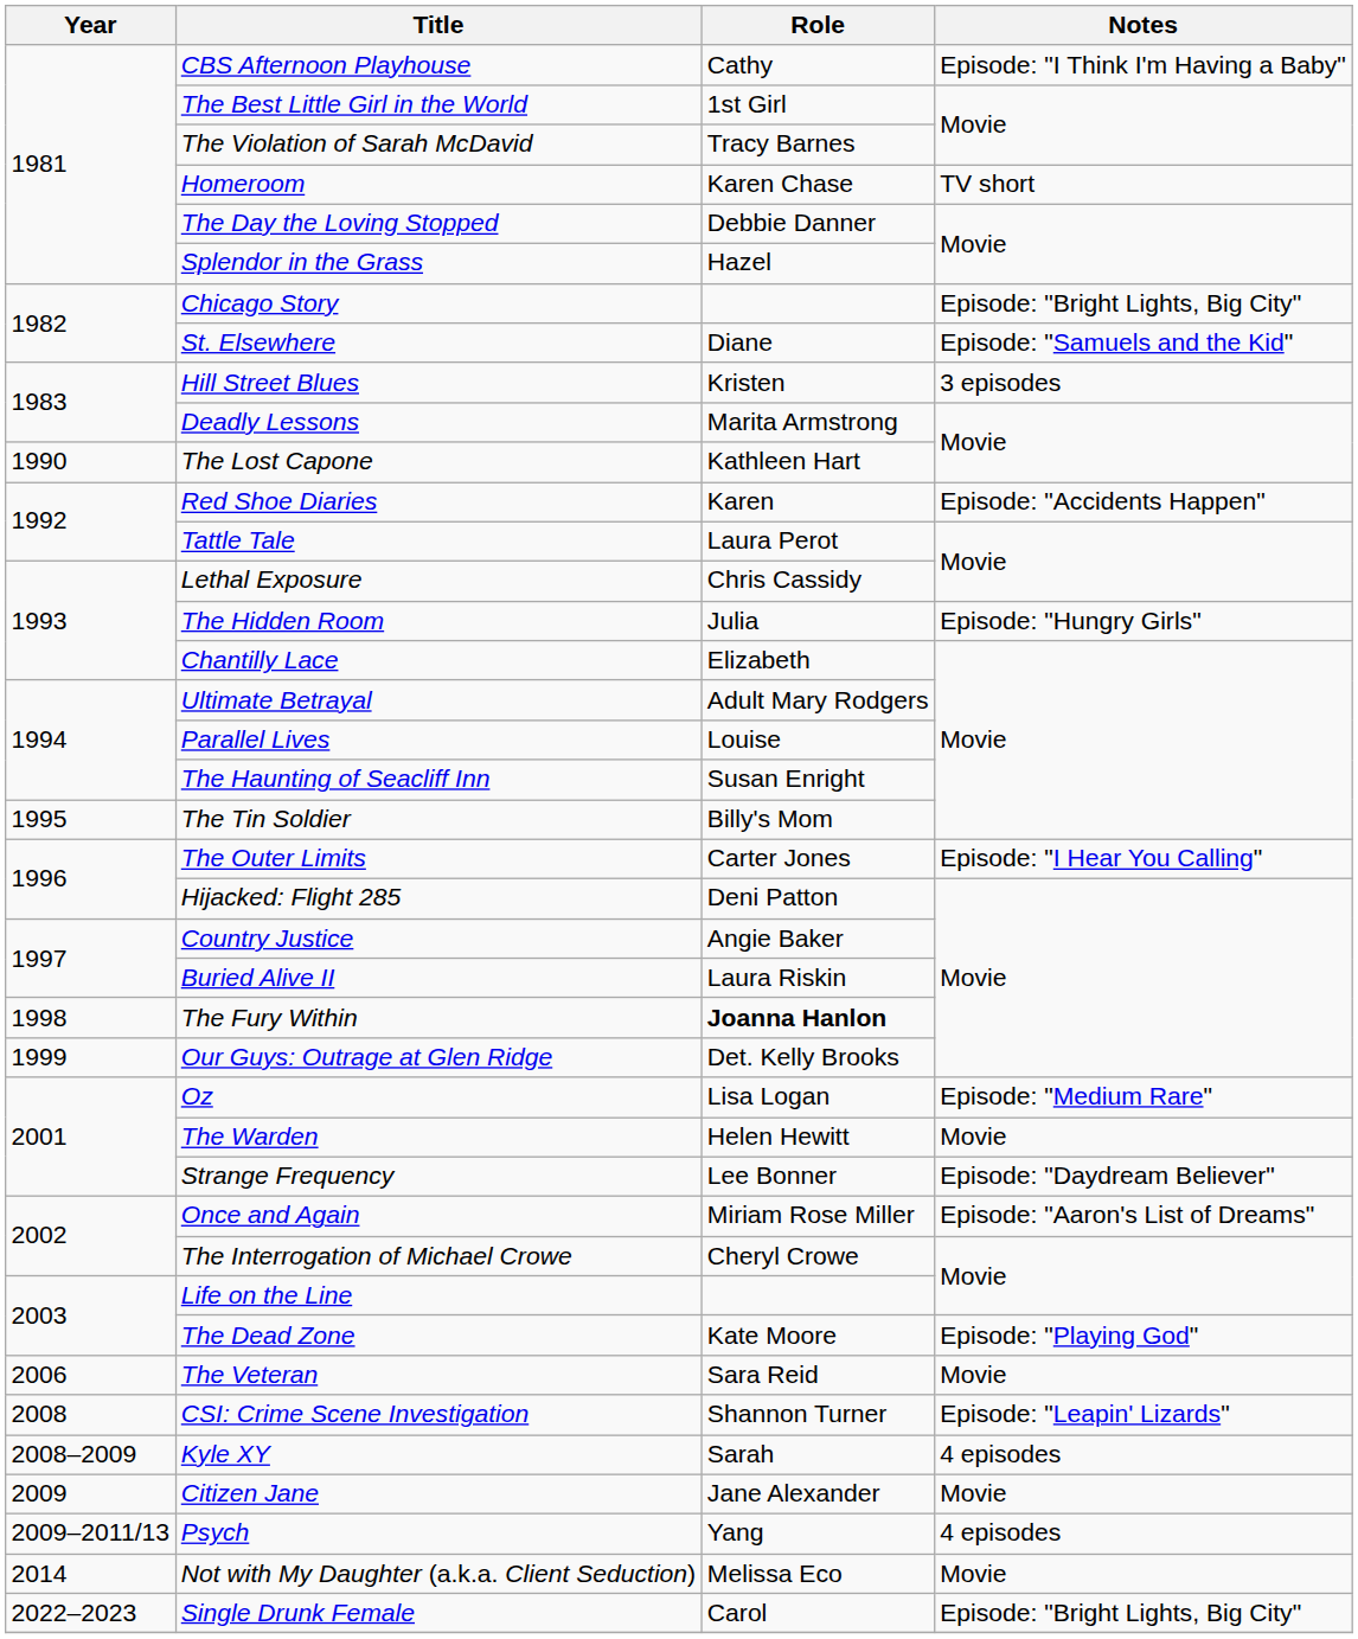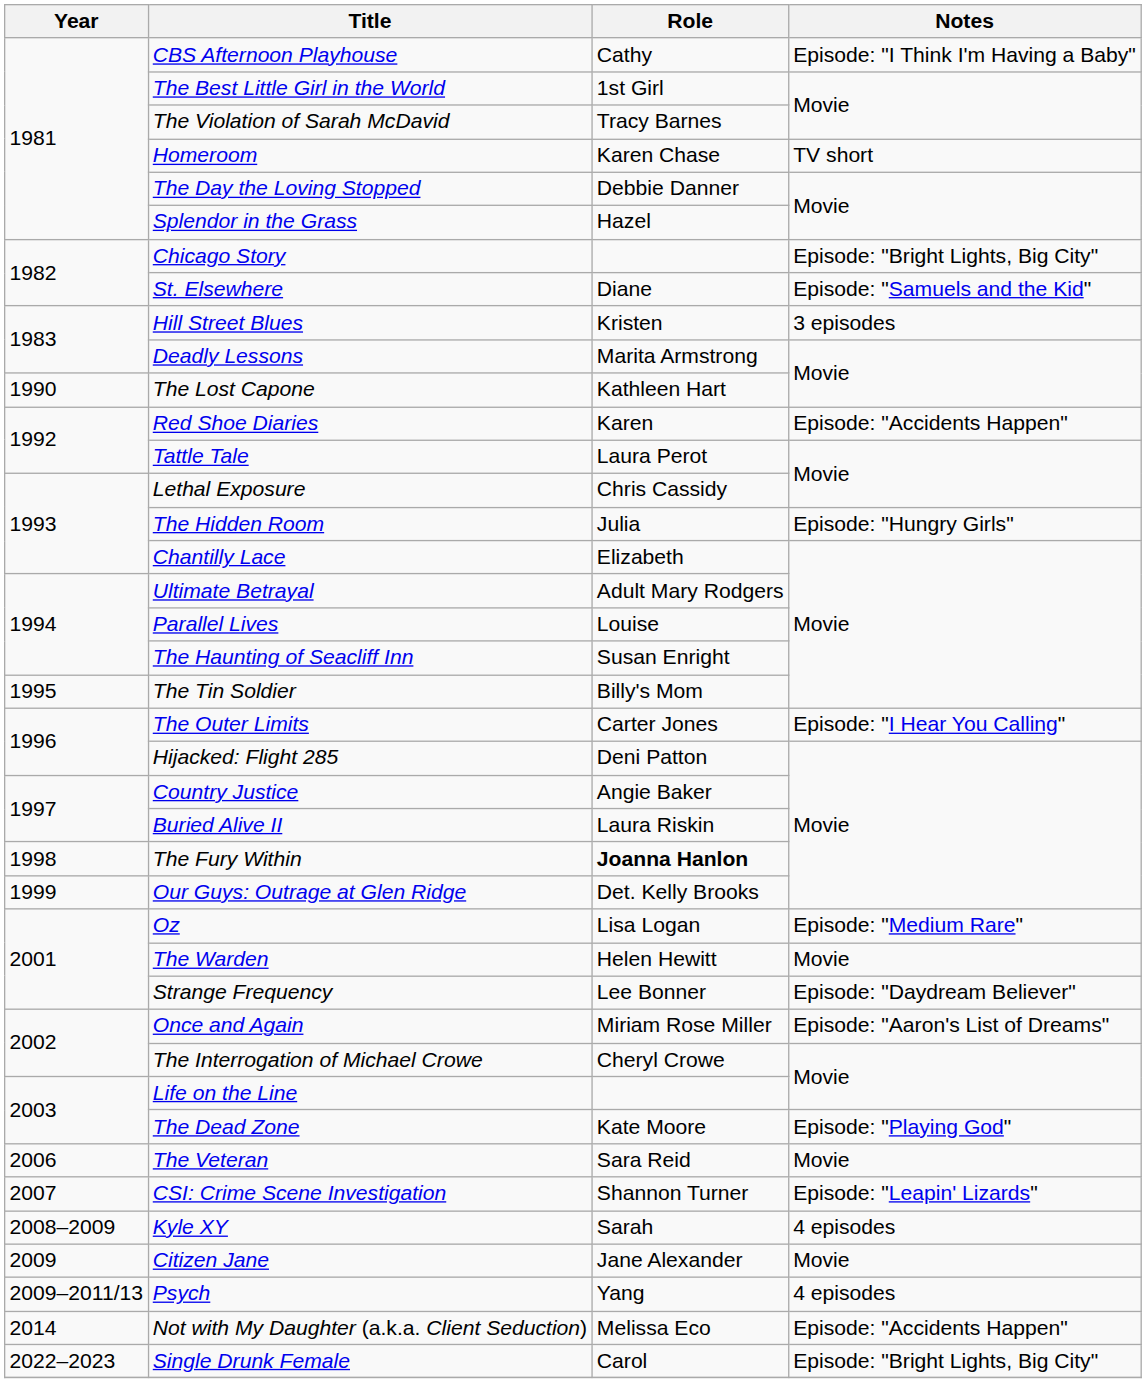 <table class="wikitable sortable">
 <tr>
 <th>Year</th>
 <th>Title</th>
 <th>Role</th>
 <th class="unsortable">Notes</th>
 </tr>
 <tr>
 <td rowspan=6>1981</td>
 <td><em><a href='#'>CBS Afternoon Playhouse</a></em></td>
 <td>Cathy</td>
 <td>Episode: "I Think I'm Having a Baby"</td>
 </tr>
 <tr>
 <td><em><a href='#'>The Best Little Girl in the World</a></em></td>
 <td>1st Girl</td>
 <td rowspan=2>Movie</td>
 </tr>
 <tr>
 <td><em>The Violation of Sarah McDavid</em></td>
 <td>Tracy Barnes</td>
 </tr>
 <tr>
 <td><em><a href='#'>Homeroom</a></em></td>
 <td>Karen Chase</td>
 <td>TV short</td>
 </tr>
 <tr>
 <td><em><a href='#'>The Day the Loving Stopped</a></em></td>
 <td>Debbie Danner</td>
 <td rowspan=2>Movie</td>
 </tr>
 <tr>
 <td><em><a href='#'>Splendor in the Grass</a></em></td>
 <td>Hazel</td>
 </tr>
 <tr>
 <td rowspan=2>1982</td>
 <td><em><a href='#'>Chicago Story</a></em></td>
 <td></td>
 <td>Episode: "Bright Lights, Big City"</td>
 </tr>
 <tr>
 <td><em><a href='#'>St. Elsewhere</a></em></td>
 <td>Diane</td>
 <td>Episode: "<a href='#'>Samuels and the Kid</a>"</td>
 </tr>
 <tr>
 <td rowspan=2>1983</td>
 <td><em><a href='#'>Hill Street Blues</a></em></td>
 <td>Kristen</td>
 <td>3 episodes</td>
 </tr>
 <tr>
 <td><em><a href='#'>Deadly Lessons</a></em></td>
 <td>Marita Armstrong</td>
 <td rowspan=2>Movie</td>
 </tr>
 <tr>
 <td>1990</td>
 <td><em>The Lost Capone</em></td>
 <td>Kathleen Hart</td>
 </tr>
 <tr>
 <td rowspan=2>1992</td>
 <td><em><a href='#'>Red Shoe Diaries</a></em></td>
 <td>Karen</td>
 <td>Episode: "Accidents Happen"</td>
 </tr>
 <tr>
 <td><em><a href='#'>Tattle Tale</a></em></td>
 <td>Laura Perot</td>
 <td rowspan=2>Movie</td>
 </tr>
 <tr>
 <td rowspan=3>1993</td>
 <td><em>Lethal Exposure</em></td>
 <td>Chris Cassidy</td>
 </tr>
 <tr>
 <td><em><a href='#'>The Hidden Room</a></em></td>
 <td>Julia</td>
 <td>Episode: "Hungry Girls"</td>
 </tr>
 <tr>
 <td><em><a href='#'>Chantilly Lace</a></em></td>
 <td>Elizabeth</td>
 <td rowspan=5>Movie</td>
 </tr>
 <tr>
 <td rowspan=3>1994</td>
 <td><em><a href='#'>Ultimate Betrayal</a></em></td>
 <td>Adult Mary Rodgers</td>
 </tr>
 <tr>
 <td><em><a href='#'>Parallel Lives</a></em></td>
 <td>Louise</td>
 </tr>
 <tr>
 <td><em><a href='#'>The Haunting of Seacliff Inn</a></em></td>
 <td>Susan Enright</td>
 </tr>
 <tr>
 <td>1995</td>
 <td><em>The Tin Soldier</em></td>
 <td>Billy's Mom</td>
 </tr>
 <tr>
 <td rowspan=2>1996</td>
 <td><em><a href='#'>The Outer Limits</a></em></td>
 <td>Carter Jones</td>
 <td>Episode: "<a href='#'>I Hear You Calling</a>"</td>
 </tr>
 <tr>
 <td><em>Hijacked: Flight 285</em></td>
 <td>Deni Patton</td>
 <td rowspan=5>Movie</td>
 </tr>
 <tr>
 <td rowspan=2>1997</td>
 <td><em><a href='#'>Country Justice</a></em></td>
 <td>Angie Baker</td>
 </tr>
 <tr>
 <td><em><a href='#'>Buried Alive II</a></em></td>
 <td>Laura Riskin</td>
 </tr>
 <tr>
 <td>1998</td>
 <td><em>The Fury Within</em></td>
 <td><strong>Joanna Hanlon</strong></td>
 </tr>
 <tr>
 <td>1999</td>
 <td><em><a href='#'>Our Guys: Outrage at Glen Ridge</a></em></td>
 <td>Det. Kelly Brooks</td>
 </tr>
 <tr>
 <td rowspan=3>2001</td>
 <td><em><a href='#'>Oz</a></em></td>
 <td>Lisa Logan</td>
 <td>Episode: "<a href='#'>Medium Rare</a>"</td>
 </tr>
 <tr>
 <td><em><a href='#'>The Warden</a></em></td>
 <td>Helen Hewitt</td>
 <td>Movie</td>
 </tr>
 <tr>
 <td><em>Strange Frequency</em></td>
 <td>Lee Bonner</td>
 <td>Episode: "Daydream Believer"</td>
 </tr>
 <tr>
 <td rowspan=2>2002</td>
 <td><em><a href='#'>Once and Again</a></em></td>
 <td>Miriam Rose Miller</td>
 <td>Episode: "Aaron's List of Dreams"</td>
 </tr>
 <tr>
 <td><em>The Interrogation of Michael Crowe</em></td>
 <td>Cheryl Crowe</td>
 <td rowspan=2>Movie</td>
 </tr>
 <tr>
 <td rowspan=2>2003</td>
 <td><em><a href='#'>Life on the Line</a></em></td>
 </tr>
 <tr>
 <td><em><a href='#'>The Dead Zone</a></em></td>
 <td>Kate Moore</td>
 <td>Episode: "<a href='#'>Playing God</a>"</td>
 </tr>
 <tr>
 <td>2006</td>
 <td><em><a href='#'>The Veteran</a></em></td>
 <td>Sara Reid</td>
 <td>Movie</td>
 </tr>
 <tr>
-<td>2008</td>
+<td>2007</td>
 <td><em><a href='#'>CSI: Crime Scene Investigation</a></em></td>
 <td>Shannon Turner</td>
 <td>Episode: "<a href='#'>Leapin' Lizards</a>"</td>
 </tr>
 <tr>
 <td>2008–2009</td>
 <td><em><a href='#'>Kyle XY</a></em></td>
 <td>Sarah</td>
 <td>4 episodes</td>
 </tr>
 <tr>
 <td>2009</td>
 <td><em><a href='#'>Citizen Jane</a></em></td>
 <td>Jane Alexander</td>
 <td>Movie</td>
 </tr>
 <tr>
 <td>2009–2011/13</td>
 <td><em><a href='#'>Psych</a></em></td>
 <td>Yang</td>
 <td>4 episodes</td>
 </tr>
 <tr>
 <td>2014</td>
 <td><em>Not with My Daughter</em> (a.k.a. <em>Client Seduction</em>)</td>
 <td>Melissa Eco</td>
-<td>Movie</td>
+<td>Episode: "Accidents Happen"</td>
 </tr>
 <tr>
 <td>2022–2023</td>
 <td><em><a href='#'>Single Drunk Female</a></em></td>
 <td>Carol</td>
 <td>Episode: "Bright Lights, Big City"</td>
 </tr>
 <tr>
 </tr>
 </table>
